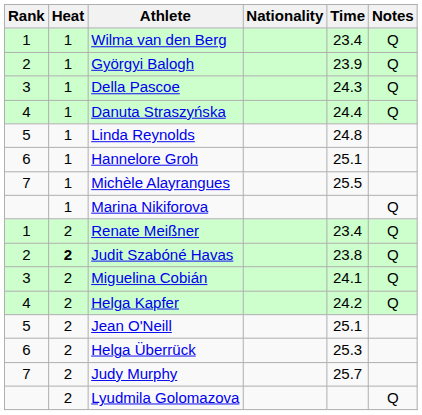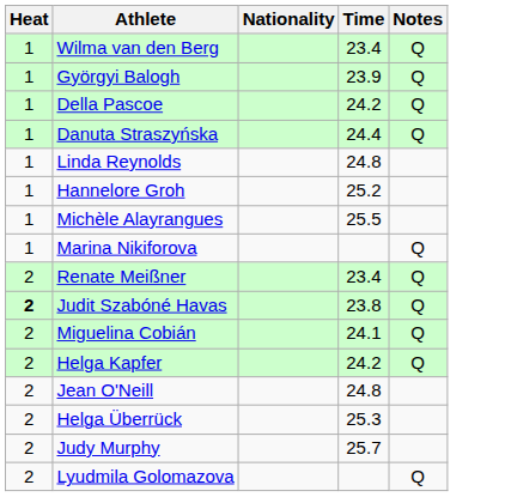 <table class="wikitable sortable" style="text-align:center">
 <tr>
-<th>Rank</th>
 <th>Heat</th>
 <th>Athlete</th>
 <th>Nationality</th>
 <th>Time</th>
 <th>Notes</th>
 </tr>
 <tr bgcolor=ccffcc>
 <td>1</td>
-<td>1</td>
 <td align=left><a href='#'>Wilma van den Berg</a></td>
 <td align=left></td>
 <td>23.4</td>
 <td>Q</td>
 </tr>
 <tr bgcolor=ccffcc>
-<td>2</td>
 <td>1</td>
 <td align=left><a href='#'>Györgyi Balogh</a></td>
 <td align=left></td>
 <td>23.9</td>
 <td>Q</td>
 </tr>
 <tr bgcolor=ccffcc>
-<td>3</td>
 <td>1</td>
 <td align=left><a href='#'>Della Pascoe</a></td>
 <td align=left></td>
-<td>24.3</td>
+<td>24.2</td>
 <td>Q</td>
 </tr>
 <tr bgcolor=ccffcc>
-<td>4</td>
 <td>1</td>
 <td align=left><a href='#'>Danuta Straszyńska</a></td>
 <td align=left></td>
 <td>24.4</td>
 <td>Q</td>
 </tr>
 <tr>
-<td>5</td>
 <td>1</td>
 <td align=left><a href='#'>Linda Reynolds</a></td>
 <td align=left></td>
 <td>24.8</td>
 <td></td>
 </tr>
 <tr>
-<td>6</td>
 <td>1</td>
 <td align=left><a href='#'>Hannelore Groh</a></td>
 <td align=left></td>
-<td>25.1</td>
+<td>25.2</td>
 <td></td>
 </tr>
 <tr>
-<td>7</td>
 <td>1</td>
 <td align=left><a href='#'>Michèle Alayrangues</a></td>
 <td align=left></td>
 <td>25.5</td>
 <td></td>
 </tr>
 <tr>
-<td></td>
 <td>1</td>
 <td align=left><a href='#'>Marina Nikiforova</a></td>
 <td align=left></td>
 <td></td>
 <td>Q</td>
 </tr>
 <tr bgcolor=ccffcc>
-<td>1</td>
 <td>2</td>
 <td align=left><a href='#'>Renate Meißner</a></td>
 <td align=left></td>
 <td>23.4</td>
 <td>Q</td>
 </tr>
 <tr bgcolor=ccffcc>
-<td>2</td>
 <td><strong>2</strong></td>
 <td align=left><a href='#'>Judit Szabóné Havas</a></td>
 <td align=left></td>
 <td>23.8</td>
 <td>Q</td>
 </tr>
 <tr bgcolor=ccffcc>
-<td>3</td>
 <td>2</td>
 <td align=left><a href='#'>Miguelina Cobián</a></td>
 <td align=left></td>
 <td>24.1</td>
 <td>Q</td>
 </tr>
 <tr bgcolor=ccffcc>
-<td>4</td>
 <td>2</td>
 <td align=left><a href='#'>Helga Kapfer</a></td>
 <td align=left></td>
 <td>24.2</td>
 <td>Q</td>
 </tr>
 <tr>
-<td>5</td>
 <td>2</td>
 <td align=left><a href='#'>Jean O'Neill</a></td>
 <td align=left></td>
-<td>25.1</td>
+<td>24.8</td>
 <td></td>
 </tr>
 <tr>
-<td>6</td>
 <td>2</td>
 <td align=left><a href='#'>Helga Überrück</a></td>
 <td align=left></td>
 <td>25.3</td>
 <td></td>
 </tr>
 <tr>
-<td>7</td>
 <td>2</td>
 <td align=left><a href='#'>Judy Murphy</a></td>
 <td align=left></td>
 <td>25.7</td>
 <td></td>
 </tr>
 <tr>
-<td></td>
 <td>2</td>
 <td align=left><a href='#'>Lyudmila Golomazova</a></td>
 <td align=left></td>
 <td></td>
 <td>Q</td>
 </tr>
 </table>
